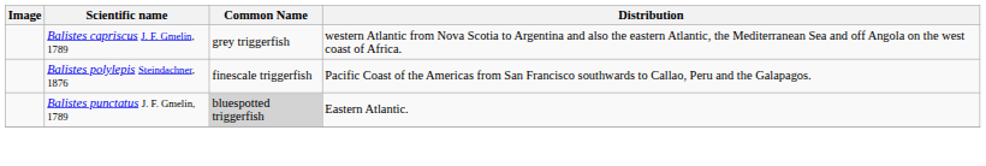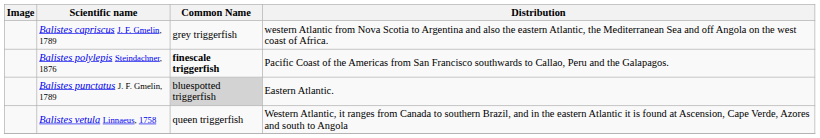 <table class="wikitable">
 <tr>
 <th>Image</th>
 <th>Scientific name</th>
 <th>Common Name</th>
 <th>Distribution</th>
 </tr>
 <tr>
 <td></td>
 <td><em><a href='#'>Balistes capriscus</a></em> <small><a href='#'>J. F. Gmelin</a>, 1789</small></td>
 <td>grey triggerfish</td>
 <td>western Atlantic from Nova Scotia to Argentina and also the eastern Atlantic, the Mediterranean Sea and off Angola on the west coast of Africa.</td>
 </tr>
 <tr>
 <td></td>
 <td><em><a href='#'>Balistes polylepis</a></em> <small><a href='#'>Steindachner</a>, 1876</small></td>
-<td>finescale triggerfish</td>
+<td><strong>finescale triggerfish</strong></td>
 <td>Pacific Coast of the Americas from San Francisco southwards to Callao, Peru and the Galapagos.</td>
 </tr>
 <tr>
 <td></td>
 <td><em><a href='#'>Balistes punctatus</a></em> <small>J. F. Gmelin, 1789</small></td>
 <td style="background: lightgrey;">bluespotted triggerfish</td>
 <td>Eastern Atlantic.</td>
 </tr>
 <tr>
+<td></td>
+<td><em><a href='#'>Balistes vetula</a></em> <small><a href='#'>Linnaeus</a>, <a href='#'>1758</a></small></td>
+<td>queen triggerfish</td>
+<td>Western Atlantic, it ranges from Canada to southern Brazil, and in the eastern Atlantic it is found at Ascension, Cape Verde, Azores and south to Angola</td>
+</tr>
+<tr>
 </tr>
 </table>
